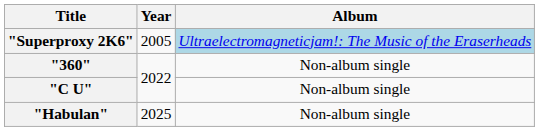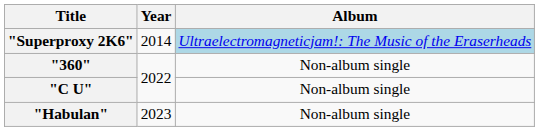 <table class="wikitable sortable plainrowheaders" style="text-align:center;">
 <tr>
 <th scope="col">Title</th>
 <th scope="col">Year</th>
 <th scope="col">Album</th>
 </tr>
 <tr>
 <th scope="row">"Superproxy 2K6" </th>
-<td>2005</td>
+<td>2014</td>
 <td style="background: lightblue;"><em><a href='#'>Ultraelectromagneticjam!: The Music of the Eraserheads</a></em></td>
 </tr>
 <tr>
 <th scope="row">"360" </th>
 <td rowspan="2">2022</td>
 <td>Non-album single</td>
 </tr>
 <tr>
 <th scope="row">"C U" </th>
 <td>Non-album single</td>
 </tr>
 <tr>
 <th scope="row">"Habulan" </th>
-<td>2025</td>
+<td>2023</td>
 <td>Non-album single</td>
 </tr>
 </table>
